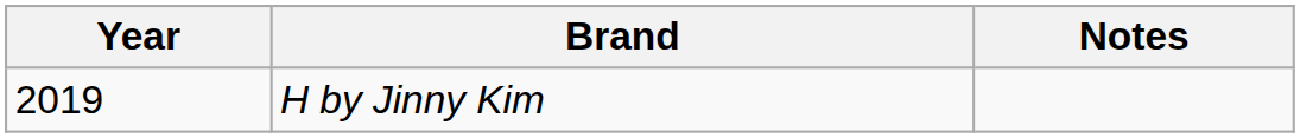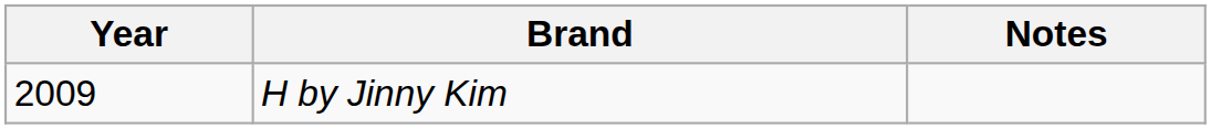 <table class="wikitable" style="width:520px">
 <tr>
 <th scope="col">Year</th>
 <th>Brand</th>
 <th scope="col">Notes</th>
 </tr>
 <tr>
-<td>2019</td>
+<td>2009</td>
 <td><em>H by Jinny Kim</em></td>
 <td></td>
 </tr>
 </table>
